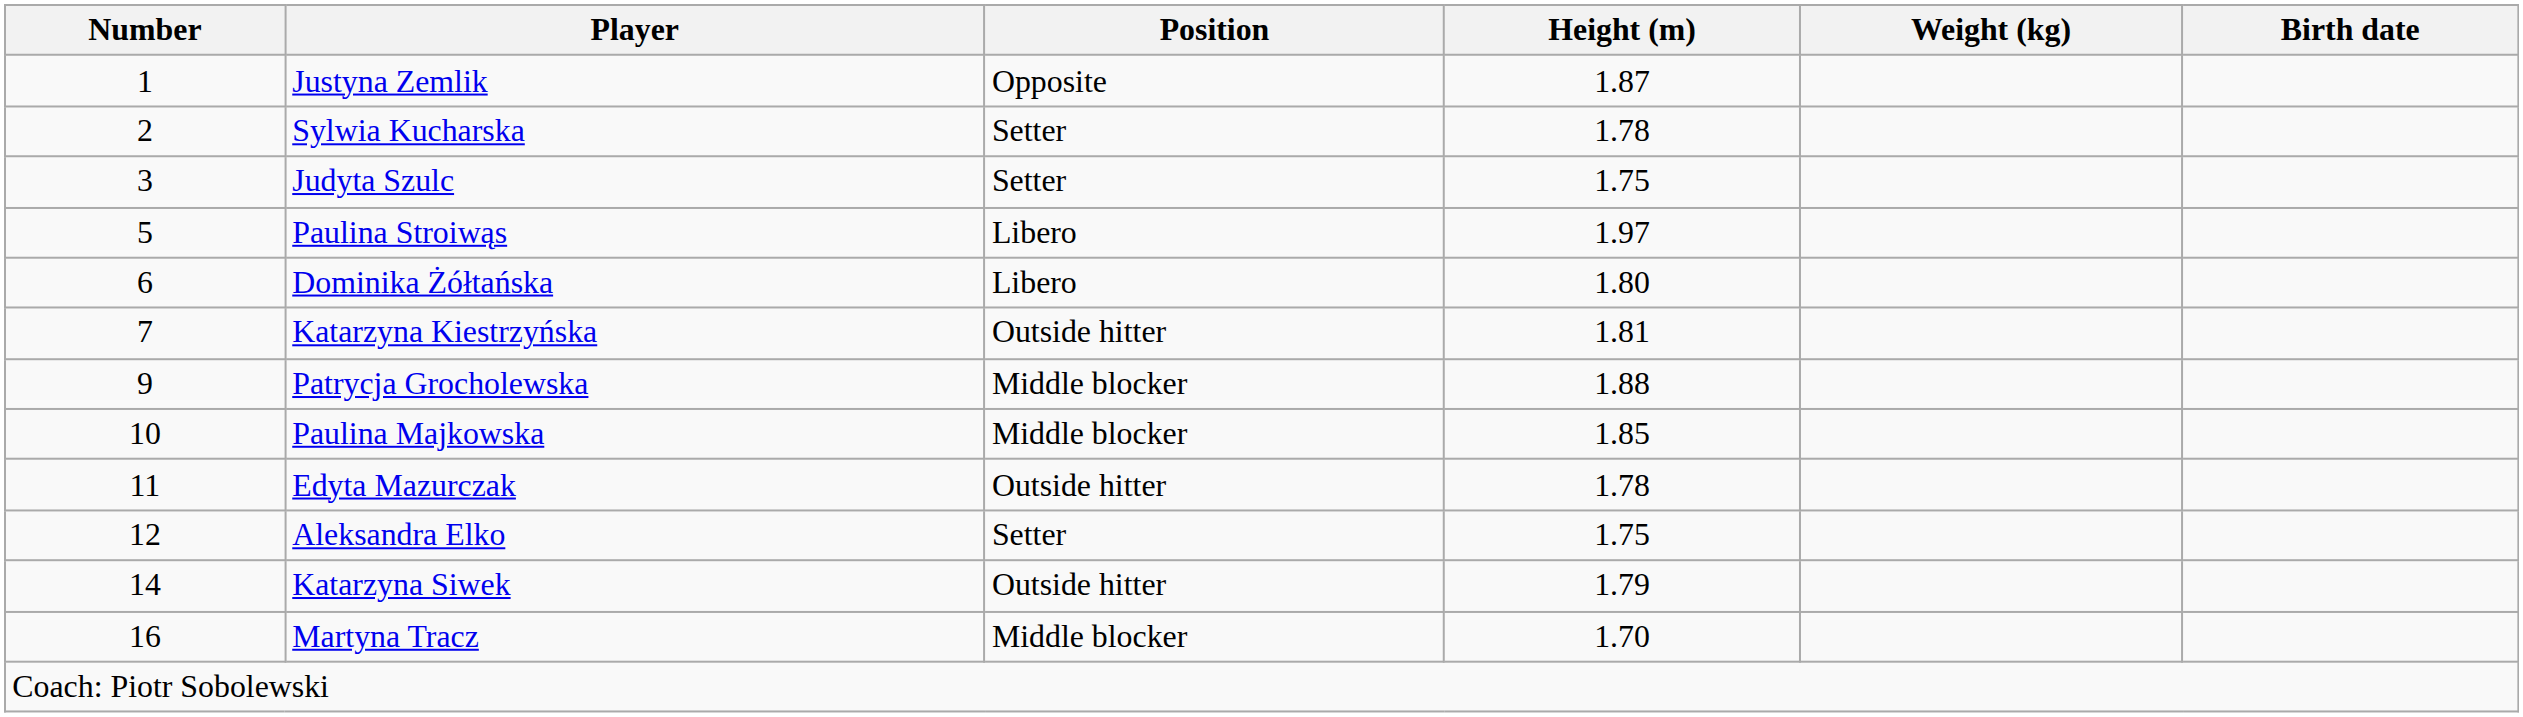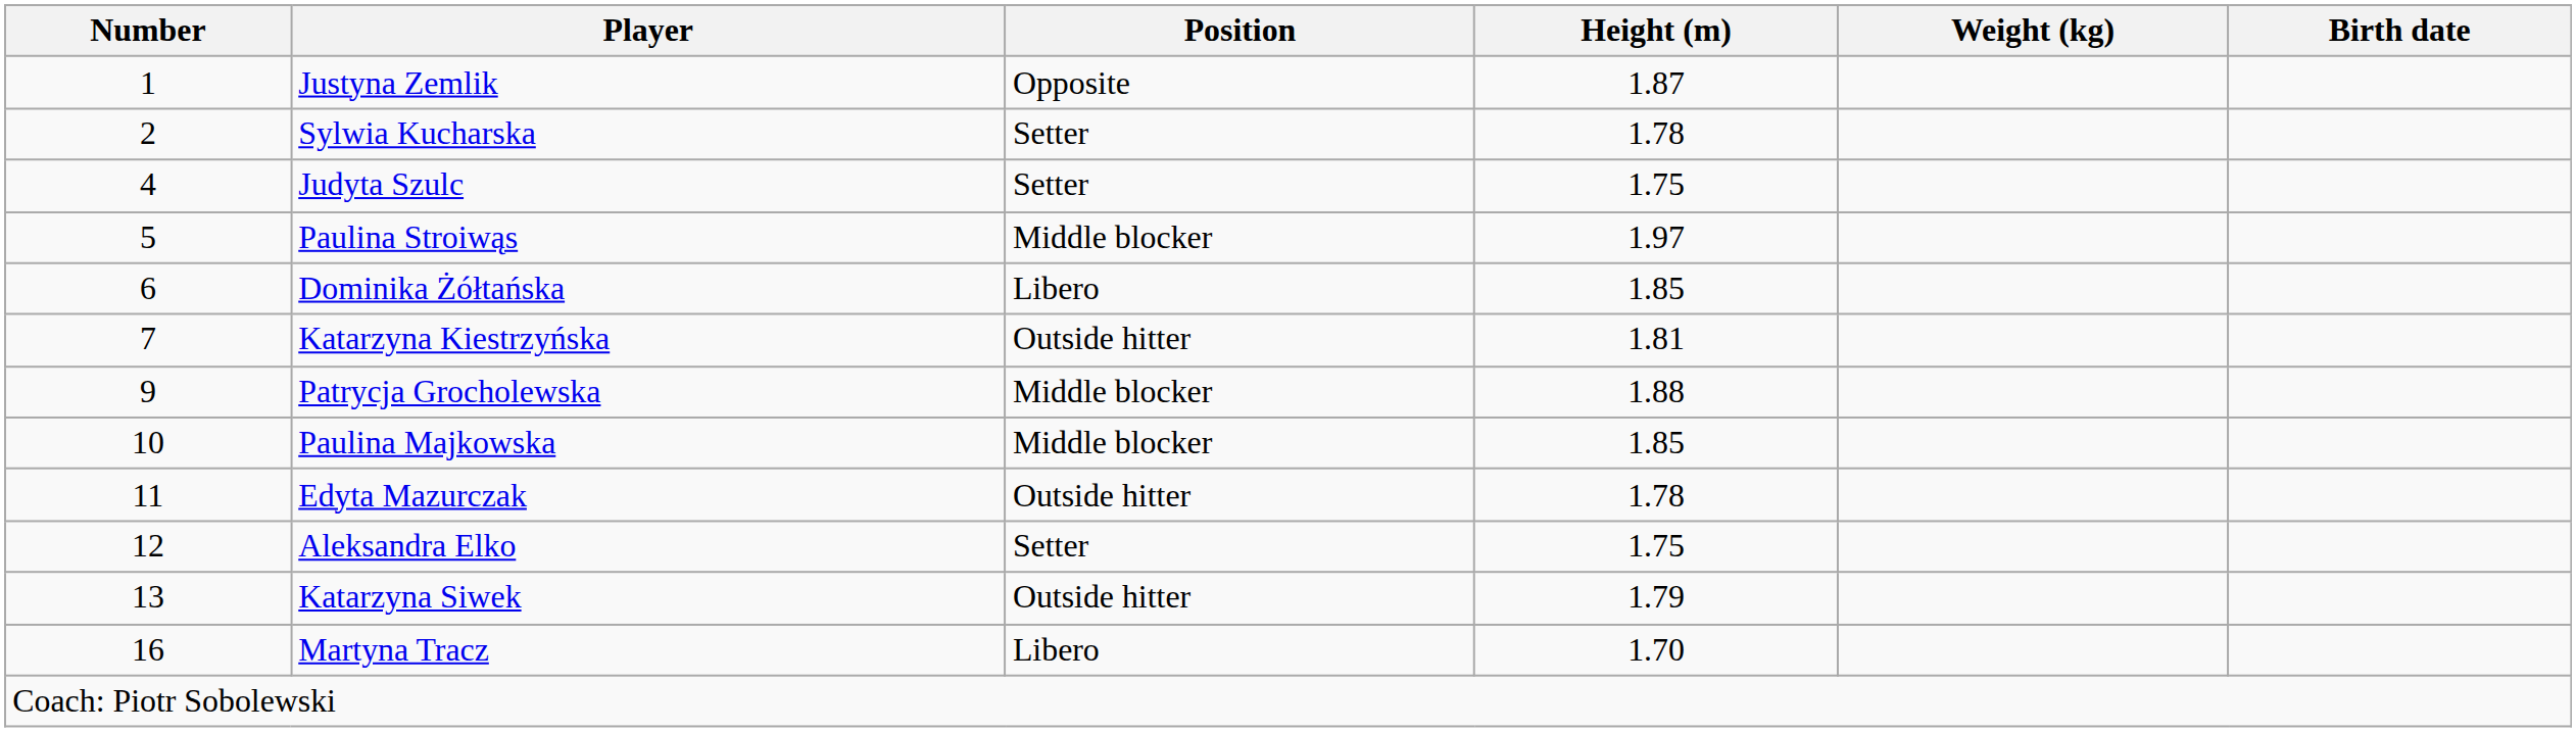 <table class="wikitable" style="width:100%;">
 <tr>
 <th>Number</th>
 <th>Player</th>
 <th>Position</th>
 <th>Height (m)</th>
 <th>Weight (kg)</th>
 <th>Birth date</th>
 </tr>
 <tr>
 <td align=center>1</td>
 <td> <a href='#'>Justyna Zemlik</a></td>
 <td>Opposite</td>
 <td align=center>1.87</td>
 <td align=center></td>
 <td></td>
 </tr>
 <tr>
 <td align=center>2</td>
 <td> <a href='#'>Sylwia Kucharska</a></td>
 <td>Setter</td>
 <td align=center>1.78</td>
 <td align=center></td>
 <td></td>
 </tr>
 <tr>
-<td align=center>3</td>
+<td align=center>4</td>
 <td> <a href='#'>Judyta Szulc</a></td>
 <td>Setter</td>
 <td align=center>1.75</td>
 <td align=center></td>
 <td></td>
 </tr>
 <tr>
 <td align=center>5</td>
 <td> <a href='#'>Paulina Stroiwąs</a></td>
-<td>Libero</td>
+<td>Middle blocker</td>
 <td align=center>1.97</td>
 <td align=center></td>
 <td></td>
 </tr>
 <tr>
 <td align=center>6</td>
 <td> <a href='#'>Dominika Żółtańska</a></td>
 <td>Libero</td>
-<td align=center>1.80</td>
+<td align=center>1.85</td>
 <td align=center></td>
 <td></td>
 </tr>
 <tr>
 <td align=center>7</td>
 <td> <a href='#'>Katarzyna Kiestrzyńska</a></td>
 <td>Outside hitter</td>
 <td align=center>1.81</td>
 <td align=center></td>
 <td></td>
 </tr>
 <tr>
 <td align=center>9</td>
 <td> <a href='#'>Patrycja Grocholewska</a></td>
 <td>Middle blocker</td>
 <td align=center>1.88</td>
 <td align=center></td>
 <td></td>
 </tr>
 <tr>
 <td align=center>10</td>
 <td> <a href='#'>Paulina Majkowska</a></td>
 <td>Middle blocker</td>
 <td align=center>1.85</td>
 <td align=center></td>
 <td></td>
 </tr>
 <tr>
 <td align=center>11</td>
 <td> <a href='#'>Edyta Mazurczak</a></td>
 <td>Outside hitter</td>
 <td align=center>1.78</td>
 <td align=center></td>
 <td></td>
 </tr>
 <tr>
 <td align=center>12</td>
 <td> <a href='#'>Aleksandra Elko</a></td>
 <td>Setter</td>
 <td align=center>1.75</td>
 <td align=center></td>
 <td></td>
 </tr>
 <tr>
-<td align=center>14</td>
+<td align=center>13</td>
 <td> <a href='#'>Katarzyna Siwek</a></td>
 <td>Outside hitter</td>
 <td align=center>1.79</td>
 <td align=center></td>
 <td></td>
 </tr>
 <tr>
 <td align=center>16</td>
 <td> <a href='#'>Martyna Tracz</a></td>
-<td>Middle blocker</td>
+<td>Libero</td>
 <td align=center>1.70</td>
 <td align=center></td>
 <td></td>
 </tr>
 <tr>
 <td colspan=6>Coach:  Piotr Sobolewski</td>
 </tr>
 </table>
